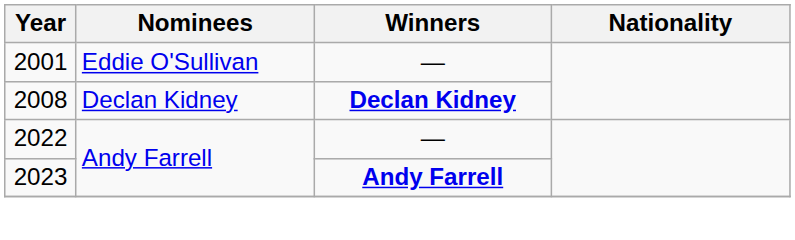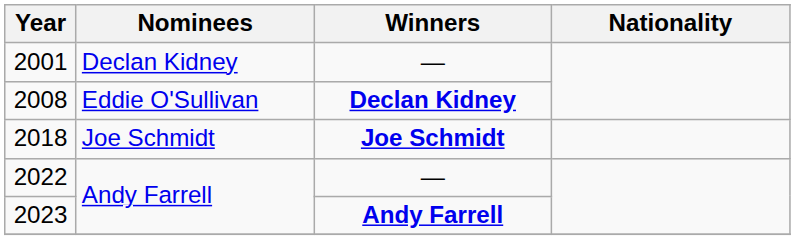 <table class="wikitable">
 <tr>
 <th width=40>Year</th>
 <th width=150>Nominees</th>
 <th width=150>Winners</th>
 <th width=150>Nationality</th>
 </tr>
 <tr>
 <td align=center>2001</td>
-<td><a href='#'>Eddie O'Sullivan</a></td>
+<td><a href='#'>Declan Kidney</a></td>
 <td align=center rowspan=1>—</td>
 <td align=center rowspan=2></td>
 </tr>
 <tr>
 <td align=center>2008</td>
-<td><a href='#'>Declan Kidney</a></td>
+<td><a href='#'>Eddie O'Sullivan</a></td>
 <td align=center><strong><a href='#'>Declan Kidney</a></strong></td>
+</tr>
+<tr>
+<td align=center>2018</td>
+<td><a href='#'>Joe Schmidt</a></td>
+<td align=center><strong><a href='#'>Joe Schmidt</a></strong></td>
+<td align=center></td>
 </tr>
 <tr>
 <td align=center>2022</td>
 <td rowspan=2><a href='#'>Andy Farrell</a></td>
 <td align=center rowspan=1>—</td>
 <td align=center rowspan=2></td>
 </tr>
 <tr>
 <td align=center>2023</td>
 <td align=center><strong><a href='#'>Andy Farrell</a></strong></td>
 </tr>
 <tr>
 </tr>
 </table>
